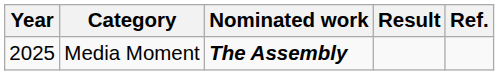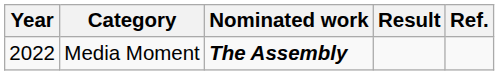 <table class="wikitable">
 <tr>
 <th>Year</th>
 <th>Category</th>
 <th>Nominated work</th>
 <th>Result</th>
 <th>Ref.</th>
 </tr>
 <tr>
-<td>2025</td>
+<td>2022</td>
 <td>Media Moment</td>
 <td><strong><em>The Assembly</em></strong></td>
 <td></td>
 <td></td>
 </tr>
 </table>
